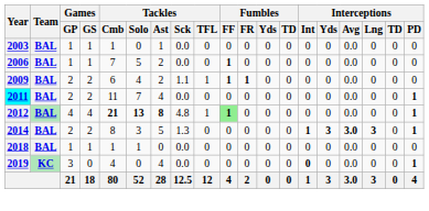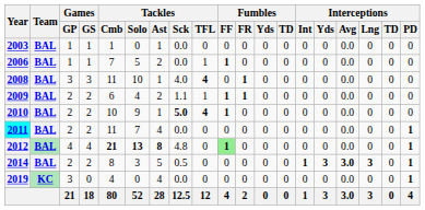 <table class="wikitable" style="text-align:center;">
 <tr>
 <th rowspan="2">Year</th>
 <th rowspan="2">Team</th>
 <th colspan="2">Games</th>
 <th colspan="5">Tackles</th>
 <th colspan="4">Fumbles</th>
 <th colspan="6">Interceptions</th>
 </tr>
 <tr>
 <th>GP</th>
 <th>GS</th>
 <th>Cmb</th>
 <th>Solo</th>
 <th>Ast</th>
 <th>Sck</th>
 <th>TFL</th>
 <th>FF</th>
 <th>FR</th>
 <th>Yds</th>
 <th>TD</th>
 <th>Int</th>
 <th>Yds</th>
 <th>Avg</th>
 <th>Lng</th>
 <th>TD</th>
 <th>PD</th>
 </tr>
 <tr>
 <th><a href='#'>2003</a></th>
 <th><a href='#'>BAL</a></th>
 <td>1</td>
 <td>1</td>
 <td>1</td>
 <td>0</td>
 <td>1</td>
 <td>0.0</td>
 <td>0</td>
 <td>0</td>
 <td>0</td>
 <td>0</td>
 <td>0</td>
 <td>0</td>
 <td>0</td>
 <td>0.0</td>
 <td>0</td>
 <td>0</td>
 <td>0</td>
 </tr>
 <tr>
 <th><a href='#'>2006</a></th>
 <th><a href='#'>BAL</a></th>
 <td>1</td>
 <td>1</td>
 <td>7</td>
 <td>5</td>
 <td>2</td>
 <td>0.0</td>
+<td>1</td>
+<td><strong>1</strong></td>
+<td>0</td>
+<td>0</td>
+<td>0</td>
+<td>0</td>
+<td>0</td>
+<td>0.0</td>
+<td>0</td>
+<td>0</td>
+<td>0</td>
+</tr>
+<tr>
+<th><a href='#'>2008</a></th>
+<th><a href='#'>BAL</a></th>
+<td>3</td>
+<td>3</td>
+<td>11</td>
+<td>10</td>
+<td>1</td>
+<td>4.0</td>
+<td><strong>4</strong></td>
 <td>0</td>
 <td><strong>1</strong></td>
-<td>0</td>
 <td>0</td>
 <td>0</td>
 <td>0</td>
 <td>0</td>
 <td>0.0</td>
 <td>0</td>
 <td>0</td>
 <td>0</td>
 </tr>
 <tr>
 <th><a href='#'>2009</a></th>
 <th><a href='#'>BAL</a></th>
 <td>2</td>
 <td>2</td>
 <td>6</td>
 <td>4</td>
 <td>2</td>
 <td>1.1</td>
 <td>1</td>
 <td><strong>1</strong></td>
 <td><strong>1</strong></td>
+<td>0</td>
+<td>0</td>
+<td>0</td>
+<td>0</td>
+<td>0.0</td>
+<td>0</td>
+<td>0</td>
+<td>0</td>
+</tr>
+<tr>
+<th><a href='#'>2010</a></th>
+<th><a href='#'>BAL</a></th>
+<td>2</td>
+<td>2</td>
+<td>10</td>
+<td>9</td>
+<td>1</td>
+<td><strong>5.0</strong></td>
+<td><strong>4</strong></td>
+<td><strong>1</strong></td>
+<td>0</td>
 <td>0</td>
 <td>0</td>
 <td>0</td>
 <td>0</td>
 <td>0.0</td>
 <td>0</td>
 <td>0</td>
 <td>0</td>
 </tr>
 <tr>
 <th style="background:#00ffff;"><a href='#'>2011</a></th>
 <th><a href='#'>BAL</a></th>
 <td>2</td>
 <td>2</td>
 <td>11</td>
 <td>7</td>
 <td>4</td>
 <td>0.0</td>
 <td>0</td>
 <td>0</td>
 <td>0</td>
 <td>0</td>
 <td>0</td>
 <td>0</td>
 <td>0</td>
 <td>0.0</td>
 <td>0</td>
 <td>0</td>
 <td><strong>1</strong></td>
 </tr>
 <tr>
 <th><a href='#'>2012</a></th>
 <th style="background:#afe6ba;"><a href='#'>BAL</a></th>
 <td>4</td>
 <td>4</td>
 <td><strong>21</strong></td>
 <td><strong>13</strong></td>
 <td><strong>8</strong></td>
 <td>4.8</td>
-<td>1</td>
+<td>0</td>
 <td style="background: lightgreen;"><strong>1</strong></td>
 <td>0</td>
 <td>0</td>
 <td>0</td>
 <td>0</td>
 <td>0</td>
 <td>0.0</td>
 <td>0</td>
 <td>0</td>
 <td><strong>1</strong></td>
 </tr>
 <tr>
 <th><a href='#'>2014</a></th>
 <th><a href='#'>BAL</a></th>
 <td>2</td>
 <td>2</td>
 <td>8</td>
 <td>3</td>
 <td>5</td>
-<td>1.3</td>
+<td>0.5</td>
 <td>0</td>
 <td>0</td>
 <td>0</td>
 <td>0</td>
 <td>0</td>
 <td><strong>1</strong></td>
 <td><strong>3</strong></td>
 <td><strong>3.0</strong></td>
 <td><strong>3</strong></td>
 <td>0</td>
 <td><strong>1</strong></td>
-</tr>
-<tr>
-<th><a href='#'>2018</a></th>
-<th><a href='#'>BAL</a></th>
-<td>1</td>
-<td>1</td>
-<td>1</td>
-<td>1</td>
-<td>0</td>
-<td>0.0</td>
-<td>0</td>
-<td>0</td>
-<td>0</td>
-<td>0</td>
-<td>0</td>
-<td>0</td>
-<td>0</td>
-<td>0.0</td>
-<td>0</td>
-<td>0</td>
-<td>0</td>
 </tr>
 <tr>
 <th><a href='#'>2019</a></th>
 <th style="background:#afe6ba"><a href='#'>KC</a></th>
 <td>3</td>
 <td>0</td>
 <td>4</td>
 <td>0</td>
 <td>4</td>
 <td>0.0</td>
 <td>0</td>
 <td>0</td>
 <td>0</td>
 <td>0</td>
 <td>0</td>
-<td><strong>0</strong></td>
+<td>0</td>
 <td>0</td>
 <td>0.0</td>
 <td>0</td>
 <td>0</td>
 <td><strong>1</strong></td>
 </tr>
 <tr>
 <th colspan="2"></th>
 <th>21</th>
 <th>18</th>
 <th>80</th>
 <th>52</th>
 <th>28</th>
 <th>12.5</th>
 <th>12</th>
 <th>4</th>
 <th>2</th>
 <th>0</th>
 <th>0</th>
 <th>1</th>
 <th>3</th>
 <th>3.0</th>
 <th>3</th>
 <th>0</th>
 <th>4</th>
 </tr>
 </table>
